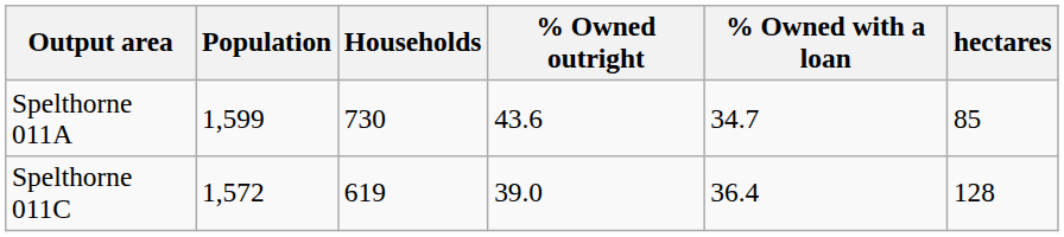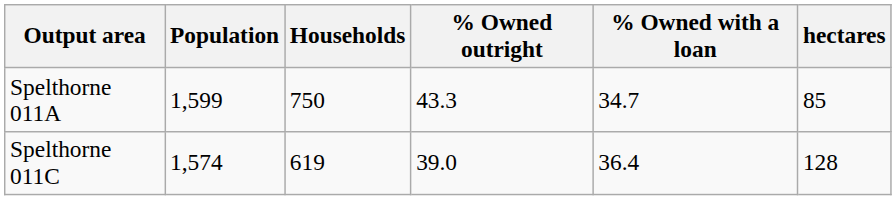 <table class="wikitable">
 <tr>
 <th>Output area</th>
 <th>Population</th>
 <th>Households</th>
 <th>% Owned outright</th>
 <th>% Owned with a loan</th>
 <th>hectares</th>
 </tr>
 <tr>
 <td>Spelthorne 011A</td>
 <td>1,599</td>
-<td>730</td>
-<td>43.6</td>
+<td>750</td>
+<td>43.3</td>
 <td>34.7</td>
 <td>85</td>
 </tr>
 <tr>
 <td>Spelthorne 011C</td>
-<td>1,572</td>
+<td>1,574</td>
 <td>619</td>
 <td>39.0</td>
 <td>36.4</td>
 <td>128</td>
 </tr>
 </table>
